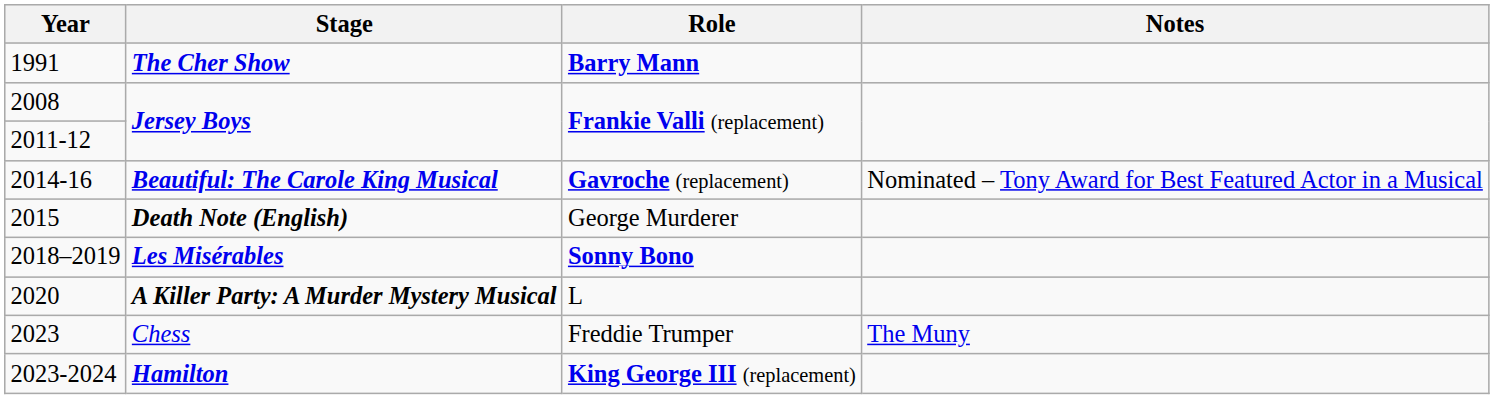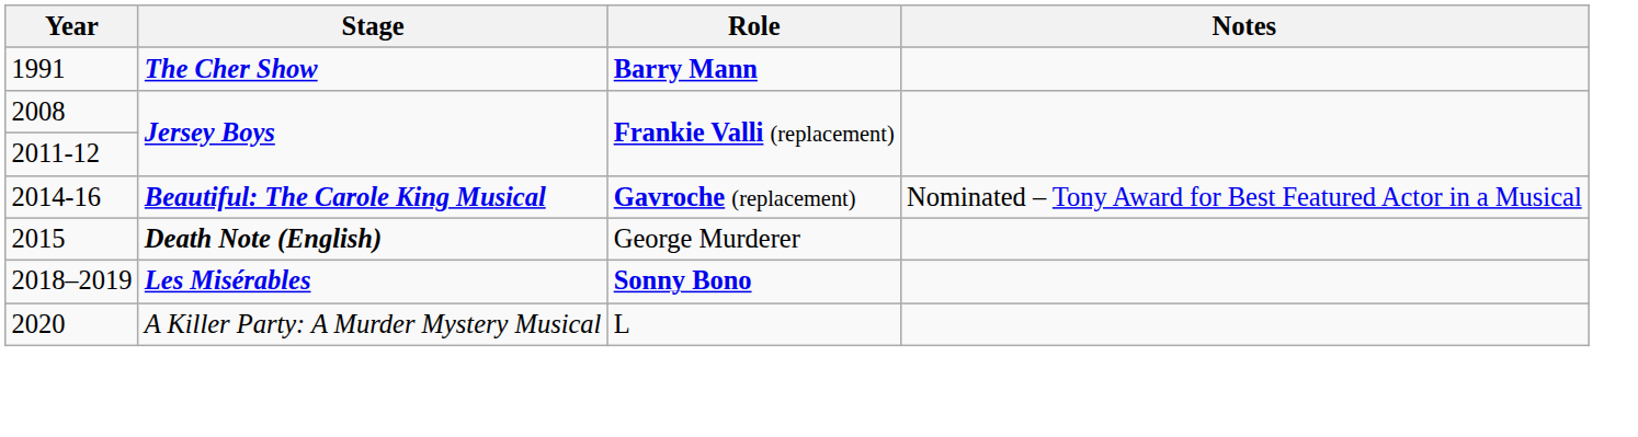 <table class="wikitable sortable">
 <tr style="text-align:center;">
 <th>Year</th>
 <th>Stage</th>
 <th>Role</th>
 <th class="unsortable">Notes</th>
 </tr>
 <tr>
 <td>1991</td>
 <td><em><a href='#'><strong>The Cher Show</strong></a></em></td>
 <td><strong><a href='#'>Barry Mann</a></strong></td>
 <td></td>
 </tr>
 <tr>
 <td>2008</td>
 <td rowspan=2><strong><em><a href='#'>Jersey Boys</a></em></strong></td>
 <td rowspan=2><strong><a href='#'>Frankie Valli</a></strong> <small>(replacement)</small></td>
 <td rowspan=2></td>
 </tr>
 <tr>
 <td>2011-12</td>
 </tr>
 <tr>
 <td>2014-16</td>
 <td><strong><em><a href='#'>Beautiful: The Carole King Musical</a></em></strong></td>
 <td><strong><a href='#'>Gavroche</a></strong> <small>(replacement)</small></td>
 <td>Nominated – <a href='#'>Tony Award for Best Featured Actor in a Musical</a></td>
 </tr>
 <tr>
 <td>2015</td>
 <td><strong><em>Death Note (English)</em></strong></td>
 <td>George Murderer</td>
 </tr>
 <tr>
 <td>2018–2019</td>
 <td><em><a href='#'><strong>Les Misérables</strong></a></em></td>
 <td><strong><a href='#'>Sonny Bono</a></strong></td>
 <td></td>
 </tr>
 <tr>
 <td>2020</td>
-<td><strong><em>A Killer Party: A Murder Mystery Musical</em></strong></td>
+<td><em>A Killer Party: A Murder Mystery Musical</em></td>
 <td>L</td>
 <td></td>
 </tr>
-<tr>
-<td>2023</td>
-<td><em><a href='#'>Chess</a></em></td>
-<td>Freddie Trumper</td>
-<td><a href='#'>The Muny</a></td>
-</tr>
-<tr>
-<td>2023-2024</td>
-<td><em><a href='#'><strong>Hamilton</strong></a></em></td>
-<td><strong><a href='#'>King George III</a></strong> <small>(replacement)</small></td>
-<td></td>
-</tr>
 </table>
